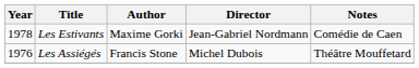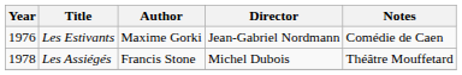 <table class="wikitable">
 <tr>
 <th>Year</th>
 <th>Title</th>
 <th>Author</th>
 <th>Director</th>
 <th>Notes</th>
 </tr>
 <tr>
-<td>1978</td>
+<td>1976</td>
 <td><em>Les Estivants</em></td>
 <td>Maxime Gorki</td>
 <td>Jean-Gabriel Nordmann</td>
 <td>Comédie de Caen</td>
 </tr>
 <tr>
-<td>1976</td>
+<td>1978</td>
 <td><em>Les Assiégés</em></td>
 <td>Francis Stone</td>
 <td>Michel Dubois</td>
 <td>Théâtre Mouffetard</td>
 </tr>
 <tr>
 </tr>
 </table>
